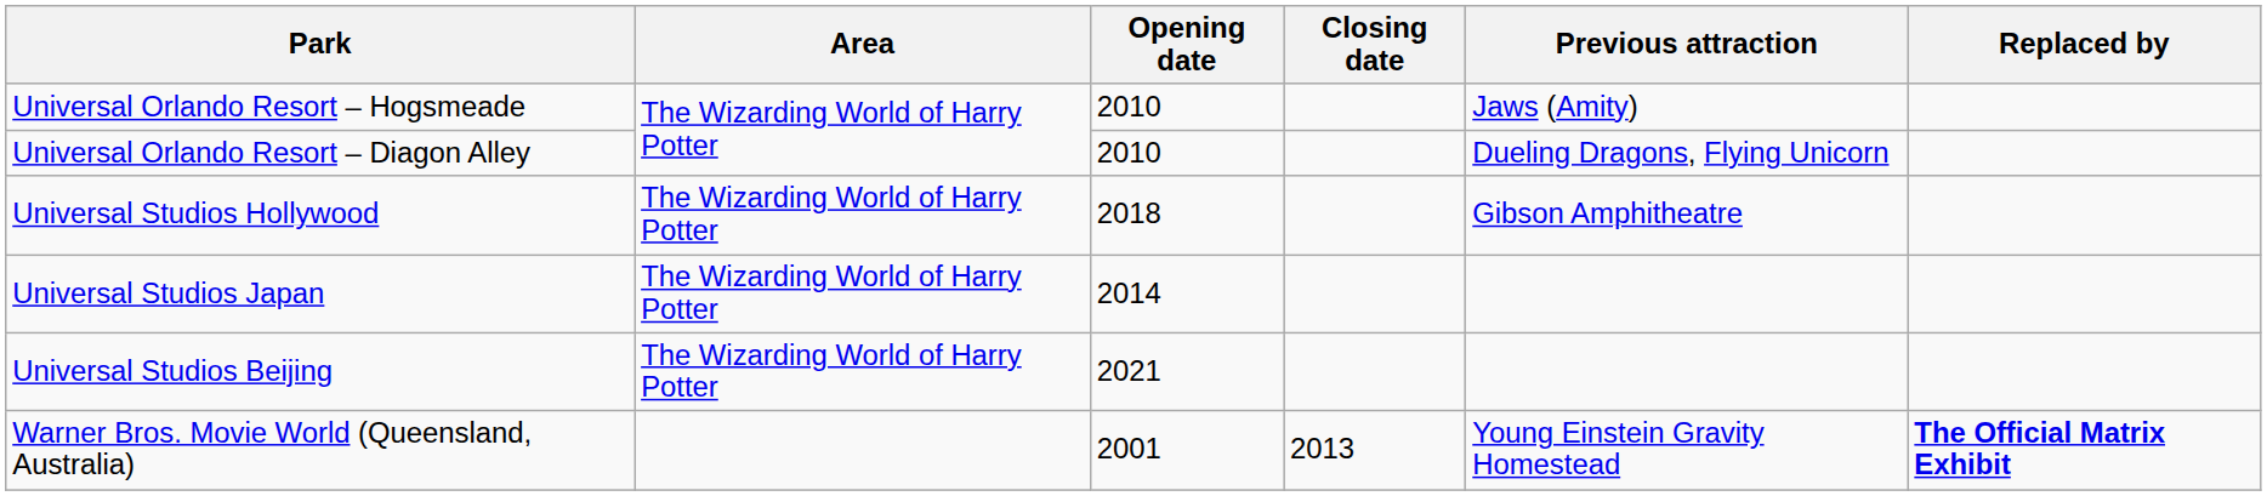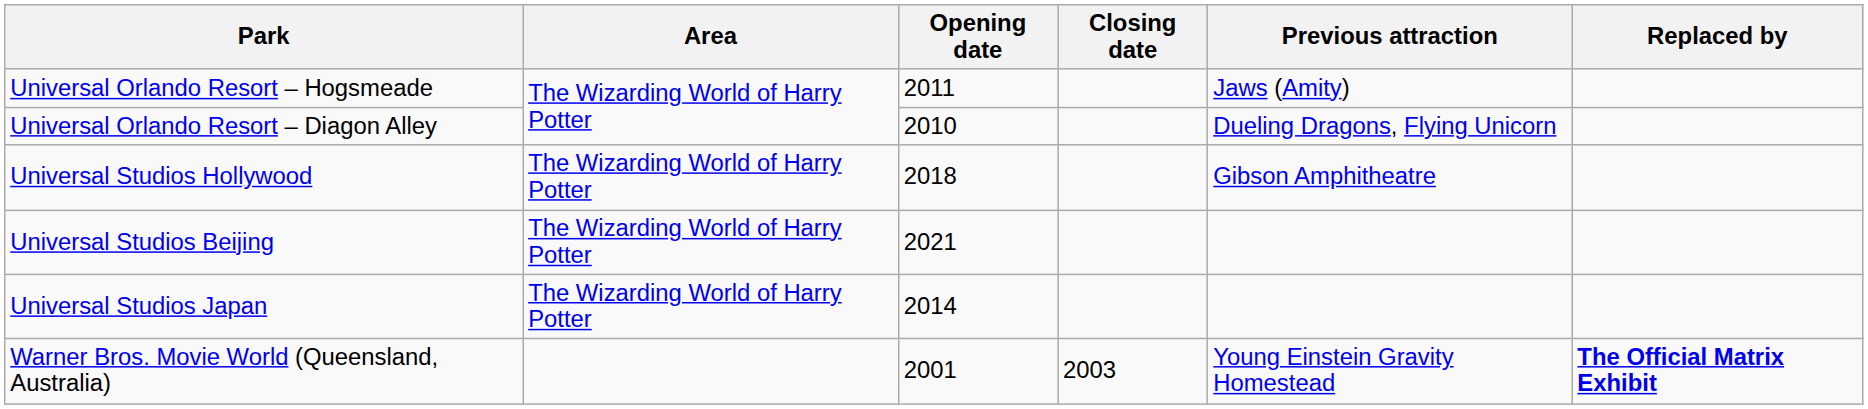 <table class="wikitable sortable">
 <tr>
 <th>Park</th>
 <th>Area</th>
 <th>Opening date</th>
 <th>Closing date</th>
 <th>Previous attraction</th>
 <th>Replaced by</th>
 </tr>
 <tr>
 <td><a href='#'>Universal Orlando Resort</a> – Hogsmeade</td>
 <td rowspan="2"><a href='#'>The Wizarding World of Harry Potter</a></td>
-<td>2010</td>
+<td>2011</td>
 <td></td>
 <td><a href='#'>Jaws</a> (<a href='#'>Amity</a>)</td>
 <td></td>
 </tr>
 <tr>
 <td><a href='#'>Universal Orlando Resort</a> – Diagon Alley</td>
 <td>2010</td>
 <td></td>
 <td><a href='#'>Dueling Dragons</a>, <a href='#'>Flying Unicorn</a></td>
 <td></td>
 </tr>
 <tr>
 <td><a href='#'>Universal Studios Hollywood</a></td>
 <td><a href='#'>The Wizarding World of Harry Potter</a></td>
 <td>2018</td>
 <td></td>
 <td><a href='#'>Gibson Amphitheatre</a></td>
 <td></td>
 </tr>
 <tr>
+<td><a href='#'>Universal Studios Beijing</a></td>
+<td><a href='#'>The Wizarding World of Harry Potter</a></td>
+<td>2021</td>
+<td></td>
+<td></td>
+<td></td>
+</tr>
+<tr>
 <td><a href='#'>Universal Studios Japan</a></td>
 <td><a href='#'>The Wizarding World of Harry Potter</a></td>
 <td>2014</td>
 <td></td>
 <td></td>
 <td></td>
 </tr>
 <tr>
-<td><a href='#'>Universal Studios Beijing</a></td>
-<td><a href='#'>The Wizarding World of Harry Potter</a></td>
-<td>2021</td>
-<td></td>
-<td></td>
-<td></td>
-</tr>
-<tr>
 <td><a href='#'>Warner Bros. Movie World</a> (Queensland, Australia)</td>
 <td></td>
 <td>2001</td>
-<td>2013</td>
+<td>2003</td>
 <td><a href='#'>Young Einstein Gravity Homestead</a></td>
 <td><strong><a href='#'>The Official Matrix Exhibit</a></strong></td>
 </tr>
 </table>
